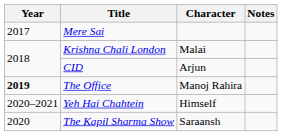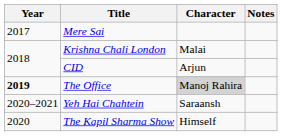 <table class="wikitable">
 <tr>
 <th scope="col">Year</th>
 <th scope="col">Title</th>
 <th scope="col">Character</th>
 <th scope="col">Notes</th>
 </tr>
 <tr>
 <td>2017</td>
 <td><a href='#'><em>Mere Sai</em></a></td>
 <td></td>
 <td></td>
 </tr>
 <tr>
 <td rowspan="2">2018</td>
 <td><em><a href='#'>Krishna Chali London</a></em></td>
 <td>Malai</td>
 <td></td>
 </tr>
 <tr>
 <td><a href='#'><em>CID</em></a></td>
 <td>Arjun</td>
 <td></td>
 </tr>
 <tr>
 <td><strong>2019</strong></td>
 <td><a href='#'><em>The Office</em></a></td>
-<td>Manoj Rahira</td>
+<td style="background: lightgrey;">Manoj Rahira</td>
 <td></td>
 </tr>
 <tr>
 <td>2020–2021</td>
 <td><a href='#'><em>Yeh Hai Chahtein</em></a></td>
-<td>Himself</td>
+<td>Saraansh</td>
 <td></td>
 </tr>
 <tr>
 <td>2020</td>
 <td><em><a href='#'>The Kapil Sharma Show</a></em></td>
-<td>Saraansh</td>
+<td>Himself</td>
 <td></td>
 </tr>
 </table>
